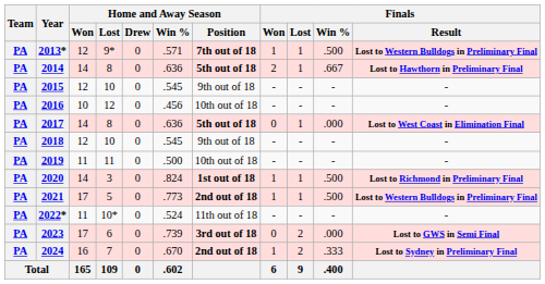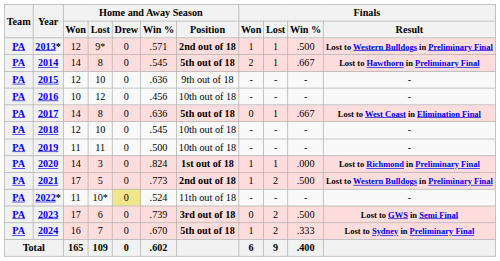 <table class="wikitable" style="font-size: 95%; text-align:center;">
 <tr>
 <th rowspan="2">Team</th>
 <th rowspan="2">Year</th>
 <th colspan="5">Home and Away Season</th>
 <th colspan="4">Finals</th>
 </tr>
 <tr>
 <th>Won</th>
 <th>Lost</th>
 <th>Drew</th>
 <th>Win %</th>
 <th>Position</th>
 <th>Won</th>
 <th>Lost</th>
 <th>Win %</th>
 <th>Result</th>
 </tr>
 <tr ! style="background:#fdd;">
 <th><a href='#'>PA</a></th>
 <th><a href='#'>2013</a>*</th>
 <td>12</td>
 <td>9*</td>
 <td>0</td>
 <td>.571</td>
-<td><strong>7th out of 18</strong></td>
+<td><strong>2nd out of 18</strong></td>
 <td>1</td>
 <td>1</td>
 <td>.500</td>
 <td><strong><small>Lost to <a href='#'>Western Bulldogs</a> in <a href='#'>Preliminary Final</a></small></strong></td>
 </tr>
 <tr ! style="background:#fdd;">
 <th><a href='#'>PA</a></th>
 <th><a href='#'>2014</a></th>
 <td>14</td>
 <td>8</td>
 <td>0</td>
-<td>.636</td>
+<td>.545</td>
 <td><strong>5th out of 18</strong></td>
 <td>2</td>
 <td>1</td>
 <td>.667</td>
 <td><strong><small>Lost to <a href='#'>Hawthorn</a> in <a href='#'>Preliminary Final</a></small></strong></td>
 </tr>
 <tr>
 <th><a href='#'>PA</a></th>
 <th><a href='#'>2015</a></th>
 <td>12</td>
 <td>10</td>
 <td>0</td>
-<td>.545</td>
+<td>.636</td>
 <td>9th out of 18</td>
 <td>-</td>
 <td>-</td>
 <td>-</td>
 <td>-</td>
 </tr>
 <tr>
 <th><a href='#'>PA</a></th>
 <th><a href='#'>2016</a></th>
 <td>10</td>
 <td>12</td>
 <td>0</td>
 <td>.456</td>
 <td>10th out of 18</td>
 <td>-</td>
 <td>-</td>
 <td>-</td>
 <td>-</td>
 </tr>
 <tr ! style="background:#fdd;">
 <th><a href='#'>PA</a></th>
 <th><a href='#'>2017</a></th>
 <td>14</td>
 <td>8</td>
 <td>0</td>
 <td>.636</td>
 <td><strong>5th out of 18</strong></td>
 <td>0</td>
 <td>1</td>
-<td>.000</td>
+<td>.667</td>
 <td><strong><small>Lost to <a href='#'>West Coast</a> in <a href='#'>Elimination Final</a></small></strong></td>
 </tr>
 <tr>
 <th><a href='#'>PA</a></th>
 <th><a href='#'>2018</a></th>
 <td>12</td>
 <td>10</td>
 <td>0</td>
 <td>.545</td>
-<td>9th out of 18</td>
+<td>10th out of 18</td>
 <td>-</td>
 <td>-</td>
 <td>-</td>
 <td>-</td>
 </tr>
 <tr>
 <th><a href='#'>PA</a></th>
 <th><a href='#'>2019</a></th>
 <td>11</td>
 <td>11</td>
 <td>0</td>
 <td>.500</td>
 <td>10th out of 18</td>
 <td>-</td>
 <td>-</td>
 <td>-</td>
 <td>-</td>
 </tr>
 <tr ! style="background:#fdd;">
 <th><a href='#'>PA</a></th>
 <th><a href='#'>2020</a></th>
 <td>14</td>
 <td>3</td>
 <td>0</td>
 <td>.824</td>
 <td><strong>1st out of 18</strong></td>
 <td>1</td>
 <td>1</td>
-<td>.500</td>
+<td>.000</td>
 <td><strong><small>Lost to <a href='#'>Richmond</a> in <a href='#'>Preliminary Final</a></small></strong></td>
 </tr>
 <tr ! style="background:#fdd;">
 <th><a href='#'>PA</a></th>
 <th><a href='#'>2021</a></th>
 <td>17</td>
 <td>5</td>
 <td>0</td>
 <td>.773</td>
 <td><strong>2nd out of 18</strong></td>
 <td>1</td>
-<td>1</td>
+<td>2</td>
 <td>.500</td>
 <td><strong><small>Lost to <a href='#'>Western Bulldogs</a> in <a href='#'>Preliminary Final</a></small></strong></td>
 </tr>
 <tr>
 <th><a href='#'>PA</a></th>
 <th><a href='#'>2022</a>*</th>
 <td>11</td>
 <td>10*</td>
-<td>0</td>
+<td style="background: khaki;">0</td>
 <td>.524</td>
 <td>11th out of 18</td>
 <td>-</td>
 <td>-</td>
 <td>-</td>
 <td>-</td>
 </tr>
 <tr ! style="background:#fdd;">
 <th><a href='#'>PA</a></th>
 <th><a href='#'>2023</a></th>
 <td>17</td>
 <td>6</td>
 <td>0</td>
 <td>.739</td>
 <td><strong>3rd out of 18</strong></td>
 <td>0</td>
 <td>2</td>
-<td>.000</td>
+<td>.500</td>
 <td><strong><small>Lost to <a href='#'>GWS</a> in <a href='#'>Semi Final</a></small></strong></td>
 </tr>
 <tr ! style="background:#fdd;">
 <th><a href='#'>PA</a></th>
 <th><a href='#'>2024</a></th>
 <td>16</td>
 <td>7</td>
 <td>0</td>
 <td>.670</td>
-<td><strong>2nd out of 18</strong></td>
+<td><strong>5th out of 18</strong></td>
 <td>1</td>
 <td>2</td>
 <td>.333</td>
 <td><strong><small>Lost to <a href='#'>Sydney</a> in <a href='#'>Preliminary Final</a></small></strong></td>
 </tr>
 <tr>
 <th colspan="2">Total</th>
 <th>165</th>
 <th>109</th>
 <th>0</th>
 <th>.602</th>
 <th></th>
 <th>6</th>
 <th>9</th>
 <th>.400</th>
 <th></th>
 </tr>
 </table>
